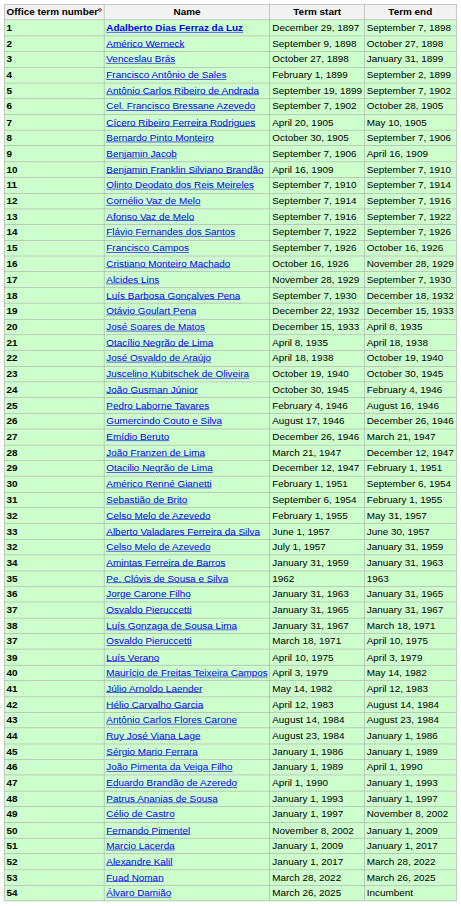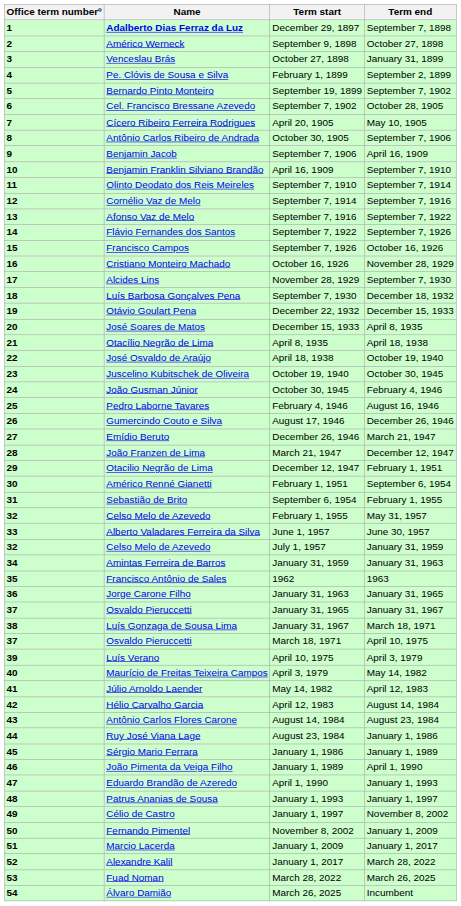 <table class="wikitable">
 <tr>
 <th bgcolor=#cccccc><strong>Office term numberº</strong></th>
 <th bgcolor=#cccccc><strong>Name</strong></th>
 <th bgcolor=#cccccc><strong>Term start</strong></th>
 <th bgcolor=#cccccc><strong>Term end</strong></th>
 </tr>
 <tr>
 <td bgcolor=#CCFFCC><strong>1</strong></td>
 <td bgcolor=#CCFFCC><strong><a href='#'>Adalberto Dias Ferraz da Luz</a></strong></td>
 <td bgcolor=#CCFFCC>December 29, 1897</td>
 <td bgcolor=#CCFFCC>September 7, 1898</td>
 </tr>
 <tr>
 <td bgcolor=#CCFFCC><strong>2</strong></td>
 <td bgcolor=#CCFFCC><a href='#'>Américo Werneck</a></td>
 <td bgcolor=#CCFFCC>September 9, 1898</td>
 <td bgcolor=#CCFFCC>October 27, 1898</td>
 </tr>
 <tr>
 <td bgcolor=#CCFFCC><strong>3</strong></td>
 <td bgcolor=#CCFFCC><a href='#'>Venceslau Brás</a></td>
 <td bgcolor=#CCFFCC>October 27, 1898</td>
 <td bgcolor=#CCFFCC>January 31, 1899</td>
 </tr>
 <tr>
 <td bgcolor=#CCFFCC><strong>4</strong></td>
-<td bgcolor=#CCFFCC><a href='#'>Francisco Antônio de Sales</a></td>
+<td bgcolor=#CCFFCC><a href='#'>Pe. Clóvis de Sousa e Silva</a></td>
 <td bgcolor=#CCFFCC>February 1, 1899</td>
 <td bgcolor=#CCFFCC>September 2, 1899</td>
 </tr>
 <tr>
 <td bgcolor=#CCFFCC><strong>5</strong></td>
-<td bgcolor=#CCFFCC><a href='#'>Antônio Carlos Ribeiro de Andrada</a></td>
+<td bgcolor=#CCFFCC><a href='#'>Bernardo Pinto Monteiro</a></td>
 <td bgcolor=#CCFFCC>September 19, 1899</td>
 <td bgcolor=#CCFFCC>September 7, 1902</td>
 </tr>
 <tr>
 <td bgcolor=#CCFFCC><strong>6</strong></td>
 <td bgcolor=#CCFFCC><a href='#'>Cel. Francisco Bressane Azevedo</a></td>
 <td bgcolor=#CCFFCC>September 7, 1902</td>
 <td bgcolor=#CCFFCC>October 28, 1905</td>
 </tr>
 <tr>
 <td bgcolor=#CCFFCC><strong>7</strong></td>
 <td bgcolor=#CCFFCC><a href='#'>Cícero Ribeiro Ferreira Rodrigues</a></td>
 <td bgcolor=#CCFFCC>April 20, 1905</td>
 <td bgcolor=#CCFFCC>May 10, 1905</td>
 </tr>
 <tr>
 <td bgcolor=#CCFFCC><strong>8</strong></td>
-<td bgcolor=#CCFFCC><a href='#'>Bernardo Pinto Monteiro</a></td>
+<td bgcolor=#CCFFCC><a href='#'>Antônio Carlos Ribeiro de Andrada</a></td>
 <td bgcolor=#CCFFCC>October 30, 1905</td>
 <td bgcolor=#CCFFCC>September 7, 1906</td>
 </tr>
 <tr>
 <td bgcolor=#CCFFCC><strong>9</strong></td>
 <td bgcolor=#CCFFCC><a href='#'>Benjamin Jacob</a></td>
 <td bgcolor=#CCFFCC>September 7, 1906</td>
 <td bgcolor=#CCFFCC>April 16, 1909</td>
 </tr>
 <tr>
 <td bgcolor=#CCFFCC><strong>10</strong></td>
 <td bgcolor=#CCFFCC><a href='#'>Benjamin Franklin Silviano Brandão</a></td>
 <td bgcolor=#CCFFCC>April 16, 1909</td>
 <td bgcolor=#CCFFCC>September 7, 1910</td>
 </tr>
 <tr>
 <td bgcolor=#CCFFCC><strong>11</strong></td>
 <td bgcolor=#CCFFCC><a href='#'>Olinto Deodato dos Reis Meireles</a></td>
 <td bgcolor=#CCFFCC>September 7, 1910</td>
 <td bgcolor=#CCFFCC>September 7, 1914</td>
 </tr>
 <tr>
 <td bgcolor=#CCFFCC><strong>12</strong></td>
 <td bgcolor=#CCFFCC><a href='#'>Cornélio Vaz de Melo</a></td>
 <td bgcolor=#CCFFCC>September 7, 1914</td>
 <td bgcolor=#CCFFCC>September 7, 1916</td>
 </tr>
 <tr>
 <td bgcolor=#CCFFCC><strong>13</strong></td>
 <td bgcolor=#CCFFCC><a href='#'>Afonso Vaz de Melo</a></td>
 <td bgcolor=#CCFFCC>September 7, 1916</td>
 <td bgcolor=#CCFFCC>September 7, 1922</td>
 </tr>
 <tr>
 <td bgcolor=#CCFFCC><strong>14</strong></td>
 <td bgcolor=#CCFFCC><a href='#'>Flávio Fernandes dos Santos</a></td>
 <td bgcolor=#CCFFCC>September 7, 1922</td>
 <td bgcolor=#CCFFCC>September 7, 1926</td>
 </tr>
 <tr>
 <td bgcolor=#CCFFCC><strong>15</strong></td>
 <td bgcolor=#CCFFCC><a href='#'>Francisco Campos</a></td>
 <td bgcolor=#CCFFCC>September 7, 1926</td>
 <td bgcolor=#CCFFCC>October 16, 1926</td>
 </tr>
 <tr>
 <td bgcolor=#CCFFCC><strong>16</strong></td>
 <td bgcolor=#CCFFCC><a href='#'>Cristiano Monteiro Machado</a></td>
 <td bgcolor=#CCFFCC>October 16, 1926</td>
 <td bgcolor=#CCFFCC>November 28, 1929</td>
 </tr>
 <tr>
 <td bgcolor=#CCFFCC><strong>17</strong></td>
 <td bgcolor=#CCFFCC><a href='#'>Alcides Lins</a></td>
 <td bgcolor=#CCFFCC>November 28, 1929</td>
 <td bgcolor=#CCFFCC>September 7, 1930</td>
 </tr>
 <tr>
 <td bgcolor=#CCFFCC><strong>18</strong></td>
 <td bgcolor=#CCFFCC><a href='#'>Luís Barbosa Gonçalves Pena</a></td>
 <td bgcolor=#CCFFCC>September 7, 1930</td>
 <td bgcolor=#CCFFCC>December 18, 1932</td>
 </tr>
 <tr>
 <td bgcolor=#CCFFCC><strong>19</strong></td>
 <td bgcolor=#CCFFCC><a href='#'>Otávio Goulart Pena</a></td>
 <td bgcolor=#CCFFCC>December 22, 1932</td>
 <td bgcolor=#CCFFCC>December 15, 1933</td>
 </tr>
 <tr>
 <td bgcolor=#CCFFCC><strong>20</strong></td>
 <td bgcolor=#CCFFCC><a href='#'>José Soares de Matos</a></td>
 <td bgcolor=#CCFFCC>December 15, 1933</td>
 <td bgcolor=#CCFFCC>April 8, 1935</td>
 </tr>
 <tr>
 <td bgcolor=#CCFFCC><strong>21</strong></td>
 <td bgcolor=#CCFFCC><a href='#'>Otacílio Negrão de Lima</a></td>
 <td bgcolor=#CCFFCC>April 8, 1935</td>
 <td bgcolor=#CCFFCC>April 18, 1938</td>
 </tr>
 <tr>
 <td bgcolor=#CCFFCC><strong>22</strong></td>
 <td bgcolor=#CCFFCC><a href='#'>José Osvaldo de Araújo</a></td>
 <td bgcolor=#CCFFCC>April 18, 1938</td>
 <td bgcolor=#CCFFCC>October 19, 1940</td>
 </tr>
 <tr>
 <td bgcolor=#CCFFCC><strong>23</strong></td>
 <td bgcolor=#CCFFCC><a href='#'>Juscelino Kubitschek de Oliveira</a></td>
 <td bgcolor=#CCFFCC>October 19, 1940</td>
 <td bgcolor=#CCFFCC>October 30, 1945</td>
 </tr>
 <tr>
 <td bgcolor=#CCFFCC><strong>24</strong></td>
 <td bgcolor=#CCFFCC><a href='#'>João Gusman Júnior</a></td>
 <td bgcolor=#CCFFCC>October 30, 1945</td>
 <td bgcolor=#CCFFCC>February 4, 1946</td>
 </tr>
 <tr>
 <td bgcolor=#CCFFCC><strong>25</strong></td>
 <td bgcolor=#CCFFCC><a href='#'>Pedro Laborne Tavares</a></td>
 <td bgcolor=#CCFFCC>February 4, 1946</td>
 <td bgcolor=#CCFFCC>August 16, 1946</td>
 </tr>
 <tr>
 <td bgcolor=#CCFFCC><strong>26</strong></td>
 <td bgcolor=#CCFFCC><a href='#'>Gumercindo Couto e Silva</a></td>
 <td bgcolor=#CCFFCC>August 17, 1946</td>
 <td bgcolor=#CCFFCC>December 26, 1946</td>
 </tr>
 <tr>
 <td bgcolor=#CCFFCC><strong>27</strong></td>
 <td bgcolor=#CCFFCC><a href='#'>Emídio Beruto</a></td>
 <td bgcolor=#CCFFCC>December 26, 1946</td>
 <td bgcolor=#CCFFCC>March 21, 1947</td>
 </tr>
 <tr>
 <td bgcolor=#CCFFCC><strong>28</strong></td>
 <td bgcolor=#CCFFCC><a href='#'>João Franzen de Lima</a></td>
 <td bgcolor=#CCFFCC>March 21, 1947</td>
 <td bgcolor=#CCFFCC>December 12, 1947</td>
 </tr>
 <tr>
 <td bgcolor=#CCFFCC><strong>29</strong></td>
 <td bgcolor=#CCFFCC><a href='#'>Otacilio Negrão de Lima</a></td>
 <td bgcolor=#CCFFCC>December 12, 1947</td>
 <td bgcolor=#CCFFCC>February 1, 1951</td>
 </tr>
 <tr>
 <td bgcolor=#CCFFCC><strong>30</strong></td>
 <td bgcolor=#CCFFCC><a href='#'>Américo Renné Gianetti</a></td>
 <td bgcolor=#CCFFCC>February 1, 1951</td>
 <td bgcolor=#CCFFCC>September 6, 1954</td>
 </tr>
 <tr>
 <td bgcolor=#CCFFCC><strong>31</strong></td>
 <td bgcolor=#CCFFCC><a href='#'>Sebastião de Brito</a></td>
 <td bgcolor=#CCFFCC>September 6, 1954</td>
 <td bgcolor=#CCFFCC>February 1, 1955</td>
 </tr>
 <tr>
 <td bgcolor=#CCFFCC><strong>32</strong></td>
 <td bgcolor=#CCFFCC><a href='#'>Celso Melo de Azevedo</a></td>
 <td bgcolor=#CCFFCC>February 1, 1955</td>
 <td bgcolor=#CCFFCC>May 31, 1957</td>
 </tr>
 <tr>
 <td bgcolor=#CCFFCC><strong>33</strong></td>
 <td bgcolor=#CCFFCC><a href='#'>Alberto Valadares Ferreira da Silva</a></td>
 <td bgcolor=#CCFFCC>June 1, 1957</td>
 <td bgcolor=#CCFFCC>June 30, 1957</td>
 </tr>
 <tr>
 <td bgcolor=#CCFFCC><strong>32</strong></td>
 <td bgcolor=#CCFFCC><a href='#'>Celso Melo de Azevedo</a></td>
 <td bgcolor=#CCFFCC>July 1, 1957</td>
 <td bgcolor=#CCFFCC>January 31, 1959</td>
 </tr>
 <tr>
 <td bgcolor=#CCFFCC><strong>34</strong></td>
 <td bgcolor=#CCFFCC><a href='#'>Amintas Ferreira de Barros</a></td>
 <td bgcolor=#CCFFCC>January 31, 1959</td>
 <td bgcolor=#CCFFCC>January 31, 1963</td>
 </tr>
 <tr>
 <td bgcolor=#CCFFCC><strong>35</strong></td>
-<td bgcolor=#CCFFCC><a href='#'>Pe. Clóvis de Sousa e Silva</a></td>
+<td bgcolor=#CCFFCC><a href='#'>Francisco Antônio de Sales</a></td>
 <td bgcolor=#CCFFCC>1962</td>
 <td bgcolor=#CCFFCC>1963</td>
 </tr>
 <tr>
 <td bgcolor=#CCFFCC><strong>36</strong></td>
 <td bgcolor=#CCFFCC><a href='#'>Jorge Carone Filho</a></td>
 <td bgcolor=#CCFFCC>January 31, 1963</td>
 <td bgcolor=#CCFFCC>January 31, 1965</td>
 </tr>
 <tr>
 <td bgcolor=#CCFFCC><strong>37</strong></td>
 <td bgcolor=#CCFFCC><a href='#'>Osvaldo Pieruccetti</a></td>
 <td bgcolor=#CCFFCC>January 31, 1965</td>
 <td bgcolor=#CCFFCC>January 31, 1967</td>
 </tr>
 <tr>
 <td bgcolor=#CCFFCC><strong>38</strong></td>
 <td bgcolor=#CCFFCC><a href='#'>Luís Gonzaga de Sousa Lima</a></td>
 <td bgcolor=#CCFFCC>January 31, 1967</td>
 <td bgcolor=#CCFFCC>March 18, 1971</td>
 </tr>
 <tr>
 <td bgcolor=#CCFFCC><strong>37</strong></td>
 <td bgcolor=#CCFFCC><a href='#'>Osvaldo Pieruccetti</a></td>
 <td bgcolor=#CCFFCC>March 18, 1971</td>
 <td bgcolor=#CCFFCC>April 10, 1975</td>
 </tr>
 <tr>
 <td bgcolor=#CCFFCC><strong>39</strong></td>
 <td bgcolor=#CCFFCC><a href='#'>Luís Verano</a></td>
 <td bgcolor=#CCFFCC>April 10, 1975</td>
 <td bgcolor=#CCFFCC>April 3, 1979</td>
 </tr>
 <tr>
 <td bgcolor=#CCFFCC><strong>40</strong></td>
 <td bgcolor=#CCFFCC><a href='#'>Maurício de Freitas Teixeira Campos</a></td>
 <td bgcolor=#CCFFCC>April 3, 1979</td>
 <td bgcolor=#CCFFCC>May 14, 1982</td>
 </tr>
 <tr>
 <td bgcolor=#CCFFCC><strong>41</strong></td>
 <td bgcolor=#CCFFCC><a href='#'>Júlio Arnoldo Laender</a></td>
 <td bgcolor=#CCFFCC>May 14, 1982</td>
 <td bgcolor=#CCFFCC>April 12, 1983</td>
 </tr>
 <tr>
 <td bgcolor=#CCFFCC><strong>42</strong></td>
 <td bgcolor=#CCFFCC><a href='#'>Hélio Carvalho Garcia</a></td>
 <td bgcolor=#CCFFCC>April 12, 1983</td>
 <td bgcolor=#CCFFCC>August 14, 1984</td>
 </tr>
 <tr>
 <td bgcolor=#CCFFCC><strong>43</strong></td>
 <td bgcolor=#CCFFCC><a href='#'>Antônio Carlos Flores Carone</a></td>
 <td bgcolor=#CCFFCC>August 14, 1984</td>
 <td bgcolor=#CCFFCC>August 23, 1984</td>
 </tr>
 <tr>
 <td bgcolor=#CCFFCC><strong>44</strong></td>
 <td bgcolor=#CCFFCC><a href='#'>Ruy José Viana Lage</a></td>
 <td bgcolor=#CCFFCC>August 23, 1984</td>
 <td bgcolor=#CCFFCC>January 1, 1986</td>
 </tr>
 <tr>
 <td bgcolor=#CCFFCC><strong>45</strong></td>
 <td bgcolor=#CCFFCC><a href='#'>Sérgio Mario Ferrara</a></td>
 <td bgcolor=#CCFFCC>January 1, 1986</td>
 <td bgcolor=#CCFFCC>January 1, 1989</td>
 </tr>
 <tr>
 <td bgcolor=#CCFFCC><strong>46</strong></td>
 <td bgcolor=#CCFFCC><a href='#'>João Pimenta da Veiga Filho</a></td>
 <td bgcolor=#CCFFCC>January 1, 1989</td>
 <td bgcolor=#CCFFCC>April 1, 1990</td>
 </tr>
 <tr>
 <td bgcolor=#CCFFCC><strong>47</strong></td>
 <td bgcolor=#CCFFCC><a href='#'>Eduardo Brandão de Azeredo</a></td>
 <td bgcolor=#CCFFCC>April 1, 1990</td>
 <td bgcolor=#CCFFCC>January 1, 1993</td>
 </tr>
 <tr>
 <td bgcolor=#CCFFCC><strong>48</strong></td>
 <td bgcolor=#CCFFCC><a href='#'>Patrus Ananias de Sousa</a></td>
 <td bgcolor=#CCFFCC>January 1, 1993</td>
 <td bgcolor=#CCFFCC>January 1, 1997</td>
 </tr>
 <tr>
 <td bgcolor=#CCFFCC><strong>49</strong></td>
 <td bgcolor=#CCFFCC><a href='#'>Célio de Castro</a></td>
 <td bgcolor=#CCFFCC>January 1, 1997</td>
 <td bgcolor=#CCFFCC>November 8, 2002</td>
 </tr>
 <tr>
 <td bgcolor=#CCFFCC><strong>50</strong></td>
 <td bgcolor=#CCFFCC><a href='#'>Fernando Pimentel</a></td>
 <td bgcolor=#CCFFCC>November 8, 2002</td>
 <td bgcolor=#CCFFCC>January 1, 2009</td>
 </tr>
 <tr>
 <td bgcolor=#CCFFCC><strong>51</strong></td>
 <td bgcolor=#CCFFCC><a href='#'>Marcio Lacerda</a></td>
 <td bgcolor=#CCFFCC>January 1, 2009</td>
 <td bgcolor=#CCFFCC>January 1, 2017</td>
 </tr>
 <tr>
 <td bgcolor=#CCFFCC><strong>52</strong></td>
 <td bgcolor=#CCFFCC><a href='#'>Alexandre Kalil</a></td>
 <td bgcolor=#CCFFCC>January 1, 2017</td>
 <td bgcolor=#CCFFCC>March 28, 2022</td>
 </tr>
 <tr>
 <td bgcolor=#CCFFCC><strong>53</strong></td>
 <td bgcolor=#CCFFCC><a href='#'>Fuad Noman</a></td>
 <td bgcolor=#CCFFCC>March 28, 2022</td>
 <td bgcolor=#CCFFCC>March 26, 2025</td>
 </tr>
 <tr>
 <td bgcolor=#CCFFCC><strong>54</strong></td>
 <td bgcolor=#CCFFCC><a href='#'>Álvaro Damião</a></td>
 <td bgcolor=#CCFFCC>March 26, 2025</td>
 <td bgcolor=#CCFFCC>Incumbent</td>
 </tr>
 </table>
